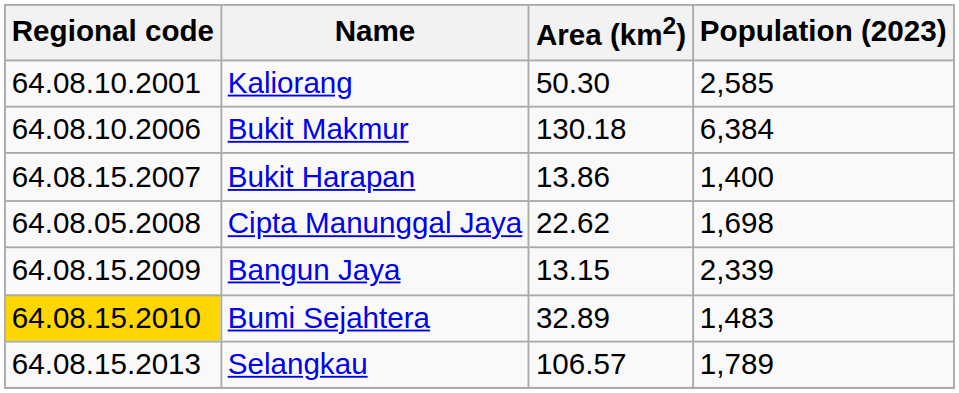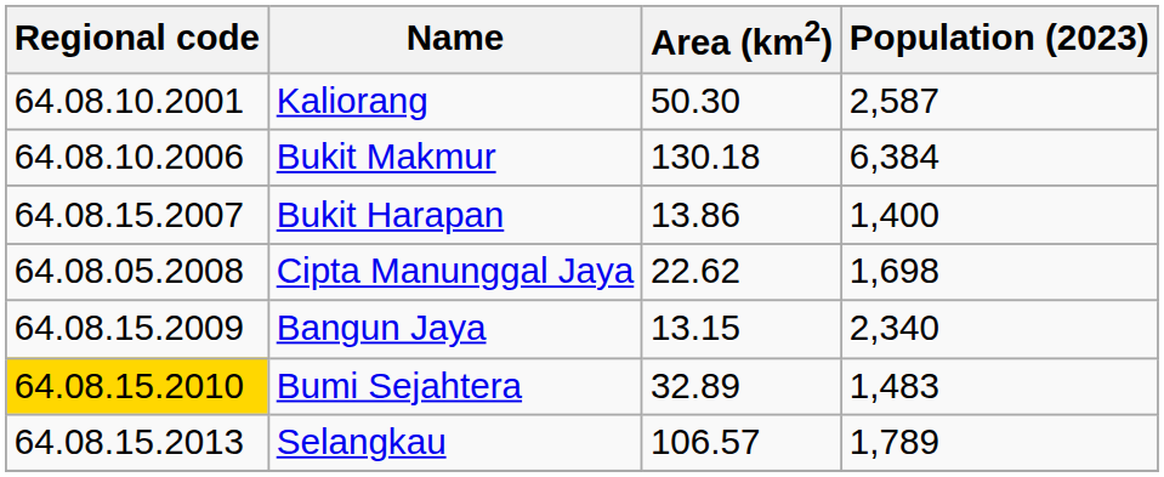 <table class="wikitable sortable">
 <tr>
 <th>Regional code</th>
 <th>Name</th>
 <th>Area (km<sup>2</sup>)</th>
 <th>Population (2023)</th>
 </tr>
 <tr>
 <td>64.08.10.2001</td>
 <td><a href='#'>Kaliorang</a></td>
 <td>50.30</td>
-<td>2,585</td>
+<td>2,587</td>
 </tr>
 <tr>
 <td>64.08.10.2006</td>
 <td><a href='#'>Bukit Makmur</a></td>
 <td>130.18</td>
 <td>6,384</td>
 </tr>
 <tr>
 <td>64.08.15.2007</td>
 <td><a href='#'>Bukit Harapan</a></td>
 <td>13.86</td>
 <td>1,400</td>
 </tr>
 <tr>
 <td>64.08.05.2008</td>
 <td><a href='#'>Cipta Manunggal Jaya</a></td>
 <td>22.62</td>
 <td>1,698</td>
 </tr>
 <tr>
 <td>64.08.15.2009</td>
 <td><a href='#'>Bangun Jaya</a></td>
 <td>13.15</td>
-<td>2,339</td>
+<td>2,340</td>
 </tr>
 <tr>
 <td style="background: gold;">64.08.15.2010</td>
 <td><a href='#'>Bumi Sejahtera</a></td>
 <td>32.89</td>
 <td>1,483</td>
 </tr>
 <tr>
 <td>64.08.15.2013</td>
 <td><a href='#'>Selangkau</a></td>
 <td>106.57</td>
 <td>1,789</td>
 </tr>
 <tr>
 </tr>
 </table>
